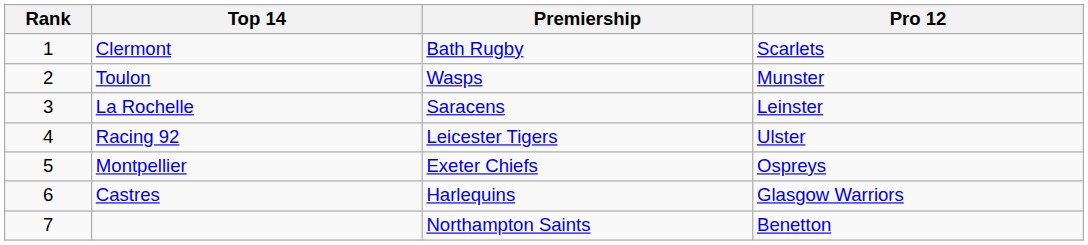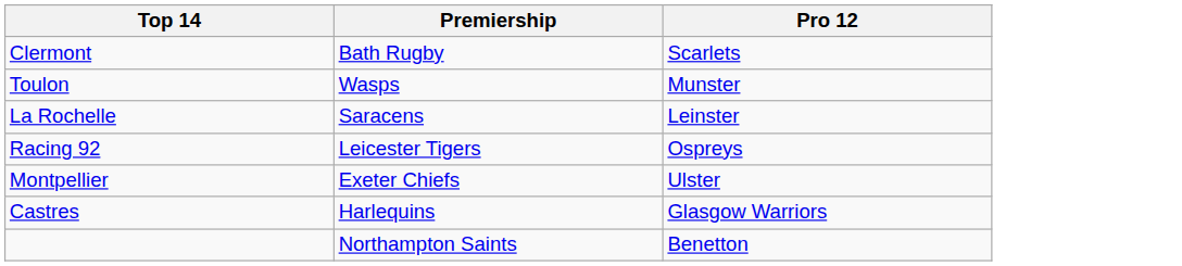 <table class="wikitable">
 <tr>
-<th width=5%>Rank</th>
 <th width=19%>Top 14</th>
 <th width=19%>Premiership</th>
 <th width=19%>Pro 12</th>
 </tr>
 <tr>
-<td align=center>1</td>
 <td> <a href='#'>Clermont</a></td>
 <td> <a href='#'>Bath Rugby</a></td>
 <td> <a href='#'>Scarlets</a></td>
 </tr>
 <tr>
-<td align=center>2</td>
 <td> <a href='#'>Toulon</a></td>
 <td> <a href='#'>Wasps</a></td>
 <td> <a href='#'>Munster</a></td>
 </tr>
 <tr>
-<td align=center>3</td>
 <td> <a href='#'>La Rochelle</a></td>
 <td> <a href='#'>Saracens</a></td>
 <td> <a href='#'>Leinster</a></td>
 </tr>
 <tr>
-<td align=center>4</td>
 <td> <a href='#'>Racing 92</a></td>
 <td> <a href='#'>Leicester Tigers</a></td>
+<td> <a href='#'>Ospreys</a></td>
+</tr>
+<tr>
+<td> <a href='#'>Montpellier</a></td>
+<td> <a href='#'>Exeter Chiefs</a></td>
 <td> <a href='#'>Ulster</a></td>
 </tr>
 <tr>
-<td align=center>5</td>
-<td> <a href='#'>Montpellier</a></td>
-<td> <a href='#'>Exeter Chiefs</a></td>
-<td> <a href='#'>Ospreys</a></td>
-</tr>
-<tr>
-<td align=center>6</td>
 <td> <a href='#'>Castres</a></td>
 <td> <a href='#'>Harlequins</a></td>
 <td> <a href='#'>Glasgow Warriors</a></td>
 </tr>
 <tr>
-<td align=center>7</td>
 <td></td>
 <td> <a href='#'>Northampton Saints</a></td>
 <td> <a href='#'>Benetton</a></td>
 </tr>
 </table>
